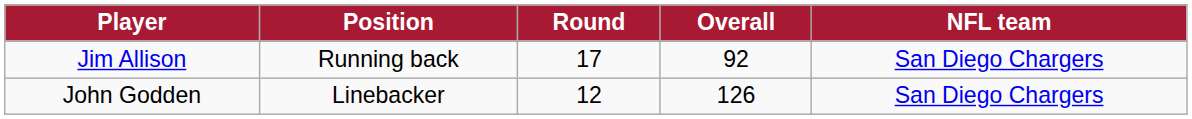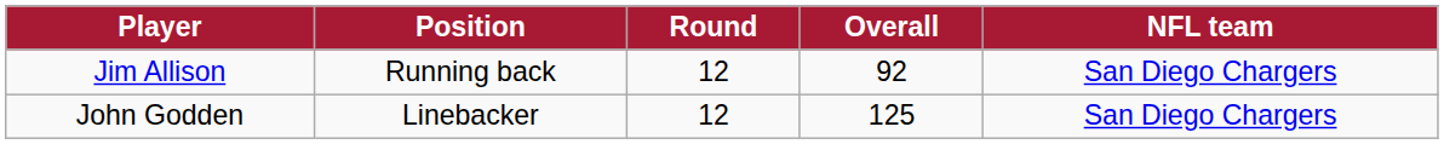 <table class="wikitable" width="65%">
 <tr>
 <th style="background:#A81933;color:#FFFFFF;">Player</th>
 <th style="background:#A81933;color:#FFFFFF;">Position</th>
 <th style="background:#A81933;color:#FFFFFF;">Round</th>
 <th style="background:#A81933;color:#FFFFFF;">Overall</th>
 <th style="background:#A81933;color:#FFFFFF;">NFL team</th>
 </tr>
 <tr align="center" bgcolor="">
 <td><a href='#'>Jim Allison</a></td>
 <td>Running back</td>
-<td>17</td>
+<td>12</td>
 <td>92</td>
 <td><a href='#'>San Diego Chargers</a></td>
 </tr>
 <tr align="center" bgcolor="">
 <td>John Godden</td>
 <td>Linebacker</td>
 <td>12</td>
-<td>126</td>
+<td>125</td>
 <td><a href='#'>San Diego Chargers</a></td>
 </tr>
 </table>
